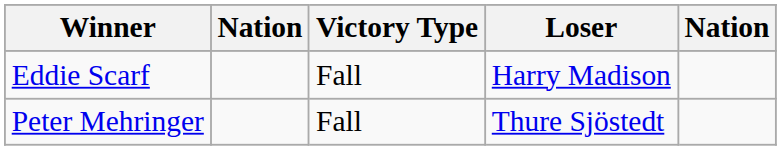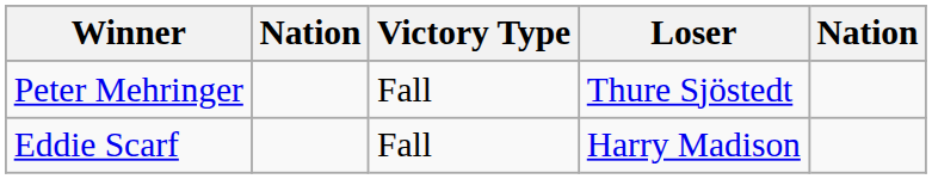 <table class="wikitable sortable" style="text-align:left;">
 <tr>
 <th>Winner</th>
 <th>Nation</th>
 <th>Victory Type</th>
 <th>Loser</th>
 <th>Nation</th>
 </tr>
 <tr>
+<td><a href='#'>Peter Mehringer</a></td>
+<td></td>
+<td>Fall</td>
+<td><a href='#'>Thure Sjöstedt</a></td>
+<td></td>
+</tr>
+<tr>
 <td><a href='#'>Eddie Scarf</a></td>
 <td></td>
 <td>Fall</td>
 <td><a href='#'>Harry Madison</a></td>
 <td></td>
 </tr>
-<tr>
-<td><a href='#'>Peter Mehringer</a></td>
-<td></td>
-<td>Fall</td>
-<td><a href='#'>Thure Sjöstedt</a></td>
-<td></td>
-</tr>
 </table>
